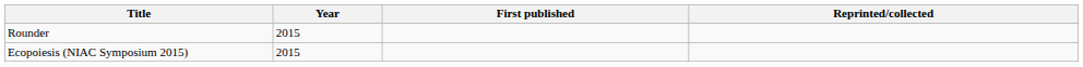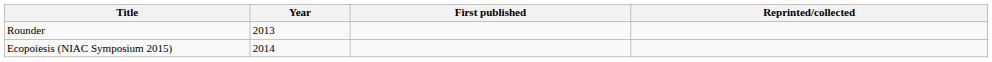 <table class='wikitable sortable' width='90%'>
 <tr>
 <th width=25%>Title</th>
 <th>Year</th>
 <th>First published</th>
 <th>Reprinted/collected</th>
 </tr>
 <tr>
 <td>Rounder</td>
-<td>2015</td>
+<td>2013</td>
 <td></td>
 <td></td>
 </tr>
 <tr>
 <td>Ecopoiesis (NIAC Symposium 2015)</td>
-<td>2015</td>
+<td>2014</td>
 <td></td>
 </tr>
 </table>
